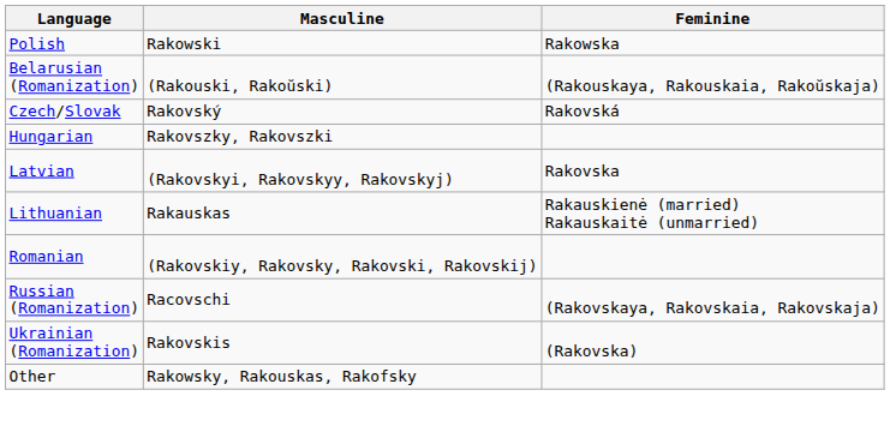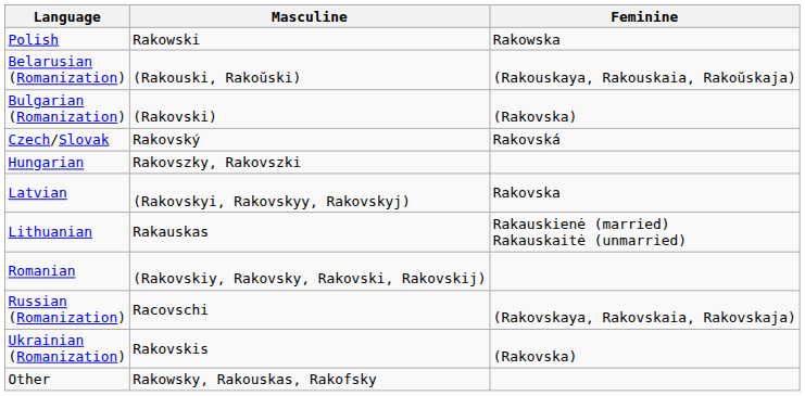 <table class="wikitable">
 <tr>
 <th>Language</th>
 <th>Masculine</th>
 <th>Feminine</th>
 </tr>
 <tr>
 <td><a href='#'>Polish</a></td>
 <td>Rakowski</td>
 <td>Rakowska</td>
 </tr>
 <tr>
 <td><a href='#'>Belarusian</a> <br>(<a href='#'>Romanization</a>)</td>
 <td><br>(Rakouski, Rakoŭski)</td>
 <td><br> (Rakouskaya, Rakouskaia, Rakoŭskaja)</td>
+</tr>
+<tr>
+<td><a href='#'>Bulgarian</a> <br>(<a href='#'>Romanization</a>)</td>
+<td><br>(Rakovski)</td>
+<td><br>(Rakovska)</td>
 </tr>
 <tr>
 <td><a href='#'>Czech</a>/<a href='#'>Slovak</a></td>
 <td>Rakovský</td>
 <td>Rakovská</td>
 </tr>
 <tr>
 <td><a href='#'>Hungarian</a></td>
 <td>Rakovszky, Rakovszki</td>
 <td></td>
 </tr>
 <tr>
 <td><a href='#'>Latvian</a></td>
 <td><br> (Rakovskyi, Rakovskyy, Rakovskyj)</td>
 <td>Rakovska</td>
 </tr>
 <tr>
 <td><a href='#'>Lithuanian</a></td>
 <td>Rakauskas</td>
 <td>Rakauskienė (married)<br> Rakauskaitė (unmarried)</td>
 </tr>
 <tr>
 <td><a href='#'>Romanian</a></td>
 <td><br> (Rakovskiy, Rakovsky, Rakovski, Rakovskij)</td>
 <td></td>
 </tr>
 <tr>
 <td><a href='#'>Russian</a> <br>(<a href='#'>Romanization</a>)</td>
 <td>Racovschi</td>
 <td><br> (Rakovskaya, Rakovskaia, Rakovskaja)</td>
 </tr>
 <tr>
 <td><a href='#'>Ukrainian</a> <br>(<a href='#'>Romanization</a>)</td>
 <td>Rakovskis</td>
 <td><br> (Rakovska)</td>
 </tr>
 <tr>
 <td>Other</td>
 <td>Rakowsky, Rakouskas, Rakofsky</td>
 <td></td>
 </tr>
 </table>
